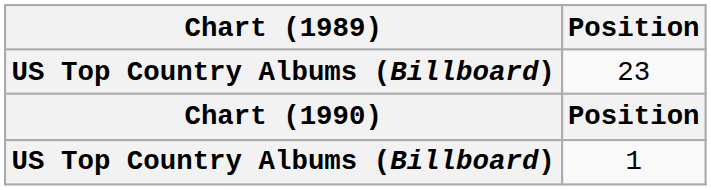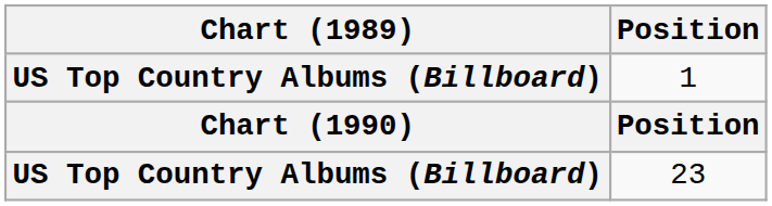 <table class="wikitable plainrowheaders" style="text-align:center">
 <tr>
 <th scope="col">Chart (1989)</th>
 <th scope="col">Position</th>
 </tr>
 <tr>
 <th scope="row">US Top Country Albums (<em>Billboard</em>)</th>
-<td>23</td>
+<td>1</td>
 </tr>
 <tr>
 <th scope="col">Chart (1990)</th>
 <th scope="col">Position</th>
 </tr>
 <tr>
 <th scope="row">US Top Country Albums (<em>Billboard</em>)</th>
-<td>1</td>
+<td>23</td>
 </tr>
 </table>
